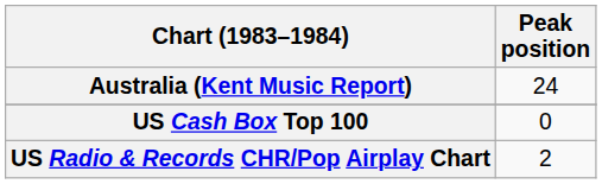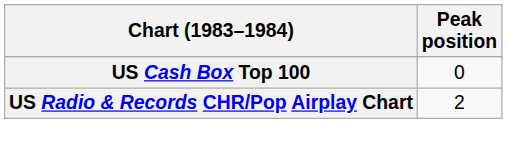 <table class="wikitable sortable plainrowheaders" style="text-align:center">
 <tr>
 <th>Chart (1983–1984)</th>
 <th>Peak<br>position</th>
-</tr>
-<tr>
-<th scope="row">Australia (<a href='#'>Kent Music Report</a>)</th>
-<td align="center">24</td>
 </tr>
 <tr>
 </tr>
 <tr>
 </tr>
 <tr>
 </tr>
 <tr>
 </tr>
 <tr>
 </tr>
 <tr>
 </tr>
 <tr>
 </tr>
 <tr>
 </tr>
 <tr>
 <th scope="row">US <em><a href='#'>Cash Box</a></em> Top 100</th>
 <td style="text-align:center;">0</td>
 </tr>
 <tr>
 <th scope="row">US <em><a href='#'>Radio & Records</a></em> <a href='#'>CHR/Pop</a> <a href='#'>Airplay</a> Chart</th>
 <td align="center">2</td>
 </tr>
 </table>
